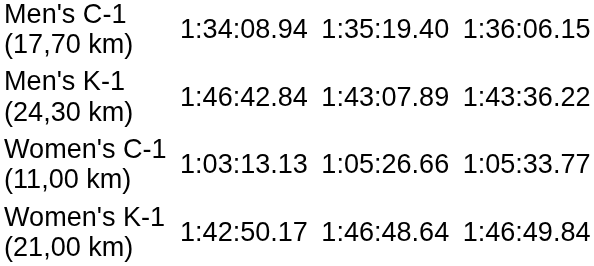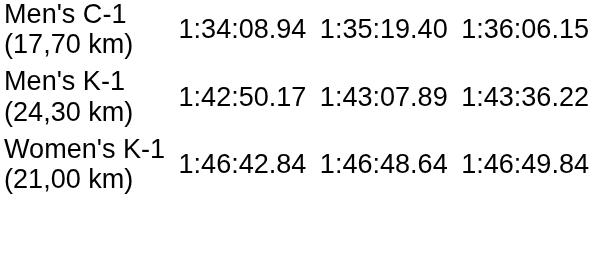 <table>
 <tr>
 <td>Men's C-1<br>(17,70 km)</td>
 <td></td>
 <td>1:34:08.94</td>
 <td></td>
 <td>1:35:19.40</td>
 <td></td>
 <td>1:36:06.15</td>
 </tr>
 <tr>
 <td>Men's K-1<br>(24,30 km)</td>
 <td></td>
-<td>1:46:42.84</td>
+<td>1:42:50.17</td>
 <td></td>
 <td>1:43:07.89</td>
 <td></td>
 <td>1:43:36.22</td>
 </tr>
 <tr>
-<td>Women's C-1<br>(11,00 km)</td>
-<td></td>
-<td>1:03:13.13</td>
-<td></td>
-<td>1:05:26.66</td>
-<td></td>
-<td>1:05:33.77</td>
-</tr>
-<tr>
 <td>Women's K-1<br>(21,00 km)</td>
 <td></td>
-<td>1:42:50.17</td>
+<td>1:46:42.84</td>
 <td></td>
 <td>1:46:48.64</td>
 <td></td>
 <td>1:46:49.84</td>
 </tr>
 </table>
